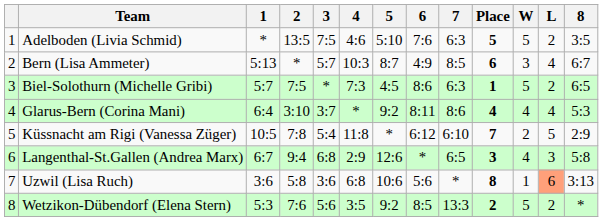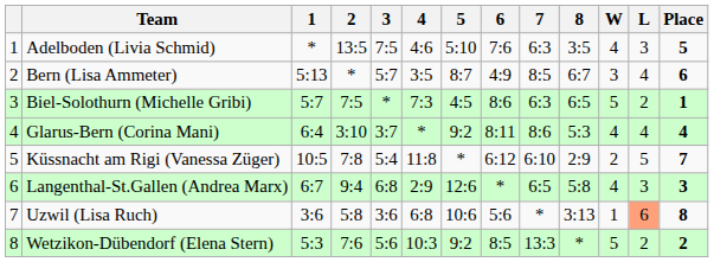 <table class=wikitable style="text-align: center;">
 <tr>
 <th></th>
 <th>Team</th>
 <th width=20>1</th>
 <th width=20>2</th>
 <th width=20>3</th>
 <th width=20>4</th>
 <th width=20>5</th>
 <th width=20>6</th>
 <th width=20>7</th>
-<th>Place</th>
+<th width=20>8</th>
 <th width=20>W</th>
 <th width=20>L</th>
-<th width=20>8</th>
+<th>Place</th>
 </tr>
 <tr>
 <td>1</td>
 <td align="left">Adelboden (Livia Schmid)</td>
 <td>*</td>
 <td>13:5</td>
 <td>7:5</td>
 <td>4:6</td>
 <td>5:10</td>
 <td>7:6</td>
 <td>6:3</td>
+<td>3:5</td>
+<td>4</td>
+<td>3</td>
 <td><strong>5</strong></td>
-<td>5</td>
-<td>2</td>
-<td>3:5</td>
 </tr>
 <tr>
 <td>2</td>
 <td align="left">Bern (Lisa Ammeter)</td>
 <td>5:13</td>
 <td>*</td>
 <td>5:7</td>
-<td>10:3</td>
+<td>3:5</td>
 <td>8:7</td>
 <td>4:9</td>
 <td>8:5</td>
-<td><strong>6</strong></td>
+<td>6:7</td>
 <td>3</td>
 <td>4</td>
-<td>6:7</td>
+<td><strong>6</strong></td>
 </tr>
 <tr bgcolor=#cfc>
 <td>3</td>
 <td align="left">Biel-Solothurn (Michelle Gribi)</td>
 <td>5:7</td>
 <td>7:5</td>
 <td>*</td>
 <td>7:3</td>
 <td>4:5</td>
 <td>8:6</td>
 <td>6:3</td>
-<td><strong>1</strong></td>
+<td>6:5</td>
 <td>5</td>
 <td>2</td>
-<td>6:5</td>
+<td><strong>1</strong></td>
 </tr>
 <tr bgcolor=#cfc>
 <td>4</td>
 <td align="left">Glarus-Bern (Corina Mani)</td>
 <td>6:4</td>
 <td>3:10</td>
 <td>3:7</td>
 <td>*</td>
 <td>9:2</td>
 <td>8:11</td>
 <td>8:6</td>
-<td><strong>4</strong></td>
+<td>5:3</td>
 <td>4</td>
 <td>4</td>
-<td>5:3</td>
+<td><strong>4</strong></td>
 </tr>
 <tr>
 <td>5</td>
 <td align="left">Küssnacht am Rigi (Vanessa Züger)</td>
 <td>10:5</td>
 <td>7:8</td>
 <td>5:4</td>
 <td>11:8</td>
 <td>*</td>
 <td>6:12</td>
 <td>6:10</td>
-<td><strong>7</strong></td>
+<td>2:9</td>
 <td>2</td>
 <td>5</td>
-<td>2:9</td>
+<td><strong>7</strong></td>
 </tr>
 <tr bgcolor=#cfc>
 <td>6</td>
 <td align="left">Langenthal-St.Gallen (Andrea Marx)</td>
 <td>6:7</td>
 <td>9:4</td>
 <td>6:8</td>
 <td>2:9</td>
 <td>12:6</td>
 <td>*</td>
 <td>6:5</td>
-<td><strong>3</strong></td>
+<td>5:8</td>
 <td>4</td>
 <td>3</td>
-<td>5:8</td>
+<td><strong>3</strong></td>
 </tr>
 <tr>
 <td>7</td>
 <td align="left">Uzwil (Lisa Ruch)</td>
 <td>3:6</td>
 <td>5:8</td>
 <td>3:6</td>
 <td>6:8</td>
 <td>10:6</td>
 <td>5:6</td>
 <td>*</td>
-<td><strong>8</strong></td>
+<td>3:13</td>
 <td>1</td>
 <td style="background: lightsalmon;">6</td>
-<td>3:13</td>
+<td><strong>8</strong></td>
 </tr>
 <tr bgcolor=#cfc>
 <td>8</td>
 <td align="left">Wetzikon-Dübendorf (Elena Stern)</td>
 <td>5:3</td>
 <td>7:6</td>
 <td>5:6</td>
-<td>3:5</td>
+<td>10:3</td>
 <td>9:2</td>
 <td>8:5</td>
 <td>13:3</td>
-<td><strong>2</strong></td>
+<td>*</td>
 <td>5</td>
 <td>2</td>
-<td>*</td>
+<td><strong>2</strong></td>
 </tr>
 </table>
